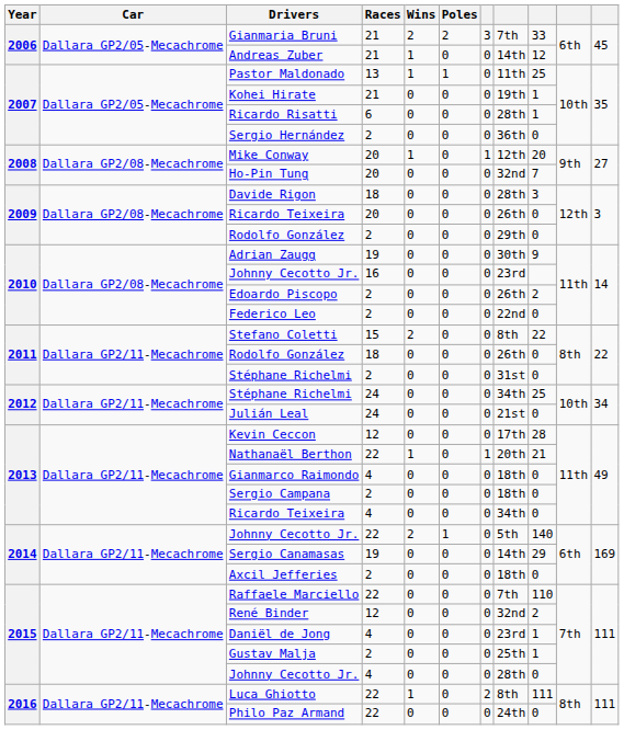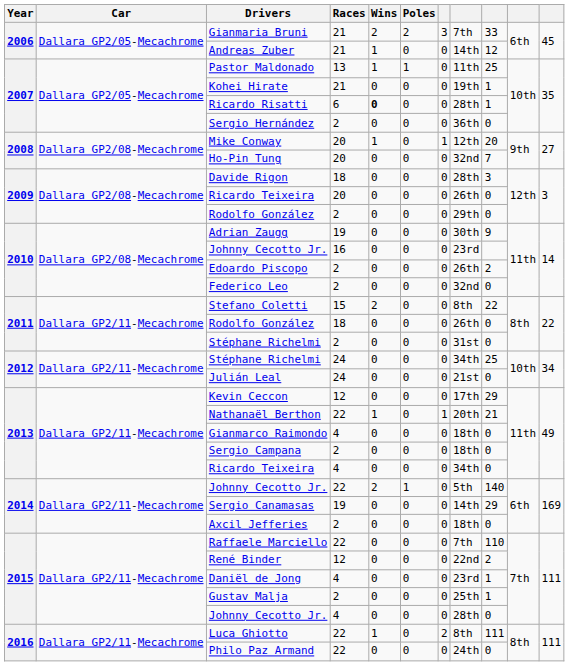 <table class="wikitable" style="font-size:85%">
 <tr>
 <th>Year</th>
 <th>Car</th>
 <th>Drivers</th>
 <th>Races</th>
 <th>Wins</th>
 <th>Poles</th>
 <th></th>
 <th></th>
 <th></th>
 <th></th>
 <th></th>
 </tr>
 <tr>
 <th rowspan=2><a href='#'>2006</a></th>
 <td rowspan=2><a href='#'>Dallara GP2/05</a>-<a href='#'>Mecachrome</a></td>
 <td> <a href='#'>Gianmaria Bruni</a></td>
 <td>21</td>
 <td>2</td>
 <td>2</td>
 <td>3</td>
 <td>7th</td>
 <td>33</td>
 <td rowspan=2>6th</td>
 <td rowspan=2>45</td>
 </tr>
 <tr>
 <td> <a href='#'>Andreas Zuber</a></td>
 <td>21</td>
 <td>1</td>
 <td>0</td>
 <td>0</td>
 <td>14th</td>
 <td>12</td>
 </tr>
 <tr>
 <th rowspan=4><a href='#'>2007</a></th>
 <td rowspan=4><a href='#'>Dallara GP2/05</a>-<a href='#'>Mecachrome</a></td>
 <td> <a href='#'>Pastor Maldonado</a></td>
 <td>13</td>
 <td>1</td>
 <td>1</td>
 <td>0</td>
 <td>11th</td>
 <td>25</td>
 <td rowspan=4>10th</td>
 <td rowspan=4>35</td>
 </tr>
 <tr>
 <td> <a href='#'>Kohei Hirate</a></td>
 <td>21</td>
 <td>0</td>
 <td>0</td>
 <td>0</td>
 <td>19th</td>
 <td>1</td>
 </tr>
 <tr>
 <td> <a href='#'>Ricardo Risatti</a></td>
 <td>6</td>
-<td>0</td>
+<td><strong>0</strong></td>
 <td>0</td>
 <td>0</td>
 <td>28th</td>
 <td>1</td>
 </tr>
 <tr>
 <td> <a href='#'>Sergio Hernández</a></td>
 <td>2</td>
 <td>0</td>
 <td>0</td>
 <td>0</td>
 <td>36th</td>
 <td>0</td>
 </tr>
 <tr>
 <th rowspan=2><a href='#'>2008</a></th>
 <td rowspan=2><a href='#'>Dallara GP2/08</a>-<a href='#'>Mecachrome</a></td>
 <td> <a href='#'>Mike Conway</a></td>
 <td>20</td>
 <td>1</td>
 <td>0</td>
 <td>1</td>
 <td>12th</td>
 <td>20</td>
 <td rowspan=2>9th</td>
 <td rowspan=2>27</td>
 </tr>
 <tr>
 <td> <a href='#'>Ho-Pin Tung</a></td>
 <td>20</td>
 <td>0</td>
 <td>0</td>
 <td>0</td>
 <td>32nd</td>
 <td>7</td>
 </tr>
 <tr>
 <th rowspan=3><a href='#'>2009</a></th>
 <td rowspan=3><a href='#'>Dallara GP2/08</a>-<a href='#'>Mecachrome</a></td>
 <td> <a href='#'>Davide Rigon</a></td>
 <td>18</td>
 <td>0</td>
 <td>0</td>
 <td>0</td>
 <td>28th</td>
 <td>3</td>
 <td rowspan=3>12th</td>
 <td rowspan=3>3</td>
 </tr>
 <tr>
 <td> <a href='#'>Ricardo Teixeira</a></td>
 <td>20</td>
 <td>0</td>
 <td>0</td>
 <td>0</td>
 <td>26th</td>
 <td>0</td>
 </tr>
 <tr>
 <td> <a href='#'>Rodolfo González</a></td>
 <td>2</td>
 <td>0</td>
 <td>0</td>
 <td>0</td>
 <td>29th</td>
 <td>0</td>
 </tr>
 <tr>
 <th rowspan=4><a href='#'>2010</a></th>
 <td rowspan=4><a href='#'>Dallara GP2/08</a>-<a href='#'>Mecachrome</a></td>
 <td> <a href='#'>Adrian Zaugg</a></td>
 <td>19</td>
 <td>0</td>
 <td>0</td>
 <td>0</td>
 <td>30th</td>
 <td>9</td>
 <td rowspan=4>11th</td>
 <td rowspan=4>14</td>
 </tr>
 <tr>
 <td> <a href='#'>Johnny Cecotto Jr.</a></td>
 <td>16</td>
 <td>0</td>
 <td>0</td>
 <td>0</td>
 <td>23rd</td>
 </tr>
 <tr>
 <td> <a href='#'>Edoardo Piscopo</a></td>
 <td>2</td>
 <td>0</td>
 <td>0</td>
 <td>0</td>
 <td>26th</td>
 <td>2</td>
 </tr>
 <tr>
 <td> <a href='#'>Federico Leo</a></td>
 <td>2</td>
 <td>0</td>
 <td>0</td>
 <td>0</td>
-<td>22nd</td>
+<td>32nd</td>
 <td>0</td>
 </tr>
 <tr>
 <th rowspan=3><a href='#'>2011</a></th>
 <td rowspan=3><a href='#'>Dallara GP2/11</a>-<a href='#'>Mecachrome</a></td>
 <td> <a href='#'>Stefano Coletti</a></td>
 <td>15</td>
 <td>2</td>
 <td>0</td>
 <td>0</td>
 <td>8th</td>
 <td>22</td>
 <td rowspan=3>8th</td>
 <td rowspan=3>22</td>
 </tr>
 <tr>
 <td> <a href='#'>Rodolfo González</a></td>
 <td>18</td>
 <td>0</td>
 <td>0</td>
 <td>0</td>
 <td>26th</td>
 <td>0</td>
 </tr>
 <tr>
 <td> <a href='#'>Stéphane Richelmi</a></td>
 <td>2</td>
 <td>0</td>
 <td>0</td>
 <td>0</td>
 <td>31st</td>
 <td>0</td>
 </tr>
 <tr>
 <th rowspan=2><a href='#'>2012</a></th>
 <td rowspan=2><a href='#'>Dallara GP2/11</a>-<a href='#'>Mecachrome</a></td>
 <td> <a href='#'>Stéphane Richelmi</a></td>
 <td>24</td>
 <td>0</td>
 <td>0</td>
 <td>0</td>
 <td>34th</td>
 <td>25</td>
 <td rowspan=2>10th</td>
 <td rowspan=2>34</td>
 </tr>
 <tr>
 <td> <a href='#'>Julián Leal</a></td>
 <td>24</td>
 <td>0</td>
 <td>0</td>
 <td>0</td>
 <td>21st</td>
 <td>0</td>
 </tr>
 <tr>
 <th rowspan=5><a href='#'>2013</a></th>
 <td rowspan=5><a href='#'>Dallara GP2/11</a>-<a href='#'>Mecachrome</a></td>
 <td> <a href='#'>Kevin Ceccon</a></td>
 <td>12</td>
 <td>0</td>
 <td>0</td>
 <td>0</td>
 <td>17th</td>
-<td>28</td>
+<td>29</td>
 <td rowspan=5>11th</td>
 <td rowspan=5>49</td>
 </tr>
 <tr>
 <td> <a href='#'>Nathanaël Berthon</a></td>
 <td>22</td>
 <td>1</td>
 <td>0</td>
 <td>1</td>
 <td>20th</td>
 <td>21</td>
 </tr>
 <tr>
 <td> <a href='#'>Gianmarco Raimondo</a></td>
 <td>4</td>
 <td>0</td>
 <td>0</td>
 <td>0</td>
 <td>18th</td>
 <td>0</td>
 </tr>
 <tr>
 <td> <a href='#'>Sergio Campana</a></td>
 <td>2</td>
 <td>0</td>
 <td>0</td>
 <td>0</td>
 <td>18th</td>
 <td>0</td>
 </tr>
 <tr>
 <td> <a href='#'>Ricardo Teixeira</a></td>
 <td>4</td>
 <td>0</td>
 <td>0</td>
 <td>0</td>
 <td>34th</td>
 <td>0</td>
 </tr>
 <tr>
 <th rowspan=3><a href='#'>2014</a></th>
 <td rowspan=3><a href='#'>Dallara GP2/11</a>-<a href='#'>Mecachrome</a></td>
 <td> <a href='#'>Johnny Cecotto Jr.</a></td>
 <td>22</td>
 <td>2</td>
 <td>1</td>
 <td>0</td>
 <td>5th</td>
 <td>140</td>
 <td rowspan=3>6th</td>
 <td rowspan=3>169</td>
 </tr>
 <tr>
 <td> <a href='#'>Sergio Canamasas</a></td>
 <td>19</td>
 <td>0</td>
 <td>0</td>
 <td>0</td>
 <td>14th</td>
 <td>29</td>
 </tr>
 <tr>
 <td> <a href='#'>Axcil Jefferies</a></td>
 <td>2</td>
 <td>0</td>
 <td>0</td>
 <td>0</td>
 <td>18th</td>
 <td>0</td>
 </tr>
 <tr>
 <th rowspan=5><a href='#'>2015</a></th>
 <td rowspan=5><a href='#'>Dallara GP2/11</a>-<a href='#'>Mecachrome</a></td>
 <td> <a href='#'>Raffaele Marciello</a></td>
 <td>22</td>
 <td>0</td>
 <td>0</td>
 <td>0</td>
 <td>7th</td>
 <td>110</td>
 <td rowspan=5>7th</td>
 <td rowspan=5>111</td>
 </tr>
 <tr>
 <td> <a href='#'>René Binder</a></td>
 <td>12</td>
 <td>0</td>
 <td>0</td>
 <td>0</td>
-<td>32nd</td>
+<td>22nd</td>
 <td>2</td>
 </tr>
 <tr>
 <td> <a href='#'>Daniël de Jong</a></td>
 <td>4</td>
 <td>0</td>
 <td>0</td>
 <td>0</td>
 <td>23rd</td>
 <td>1</td>
 </tr>
 <tr>
 <td> <a href='#'>Gustav Malja</a></td>
 <td>2</td>
 <td>0</td>
 <td>0</td>
 <td>0</td>
 <td>25th</td>
 <td>1</td>
 </tr>
 <tr>
 <td> <a href='#'>Johnny Cecotto Jr.</a></td>
 <td>4</td>
 <td>0</td>
 <td>0</td>
 <td>0</td>
 <td>28th</td>
 <td>0</td>
 </tr>
 <tr>
 <th rowspan=2><a href='#'>2016</a></th>
 <td rowspan=2><a href='#'>Dallara GP2/11</a>-<a href='#'>Mecachrome</a></td>
 <td> <a href='#'>Luca Ghiotto</a></td>
 <td>22</td>
 <td>1</td>
 <td>0</td>
 <td>2</td>
 <td>8th</td>
 <td>111</td>
 <td rowspan=2>8th</td>
 <td rowspan=2>111</td>
 </tr>
 <tr>
 <td> <a href='#'>Philo Paz Armand</a></td>
 <td>22</td>
 <td>0</td>
 <td>0</td>
 <td>0</td>
 <td>24th</td>
 <td>0</td>
 </tr>
 </table>
